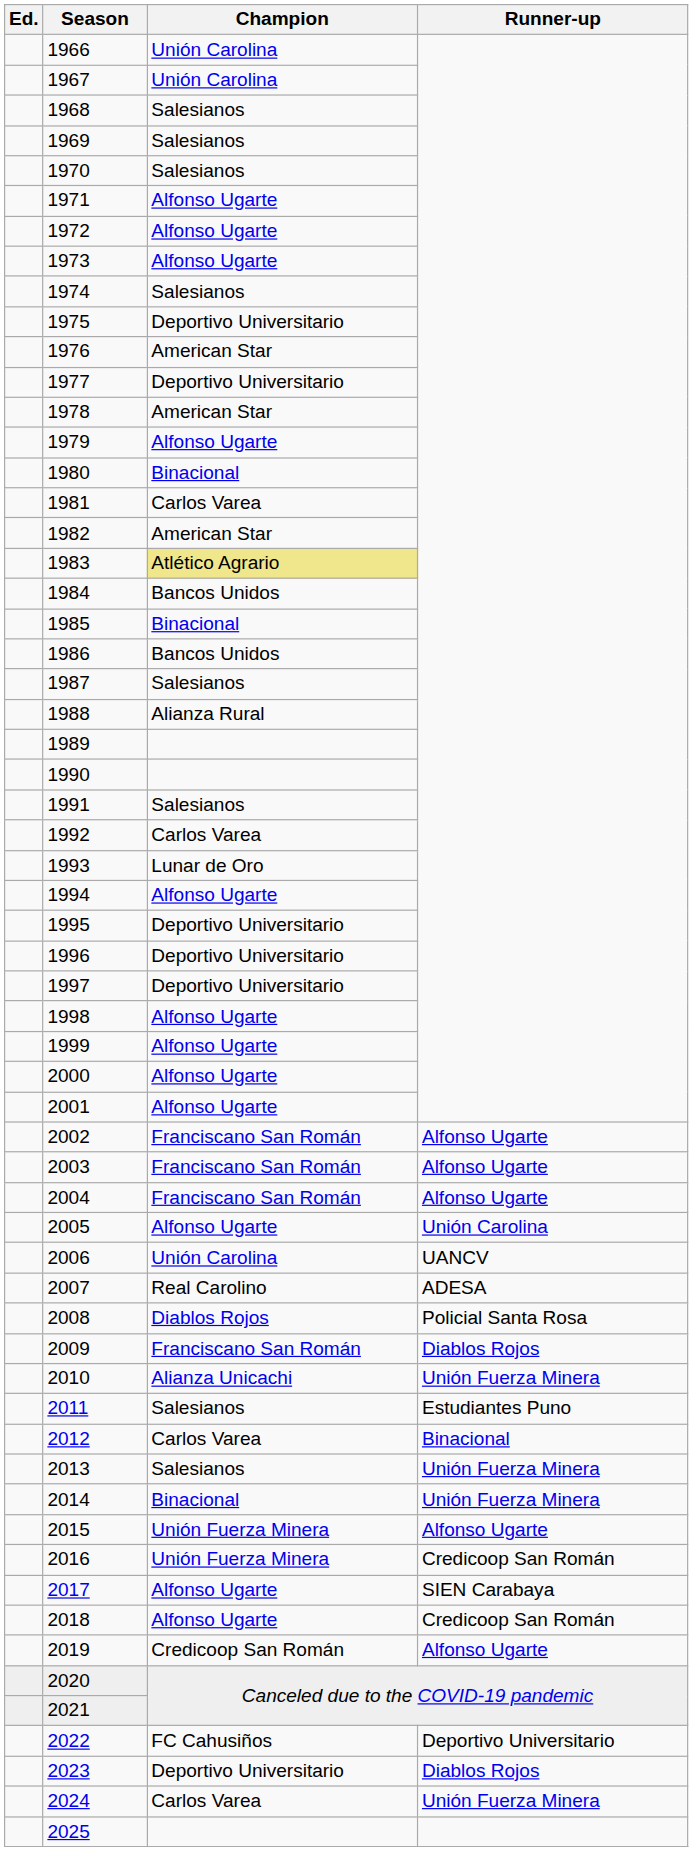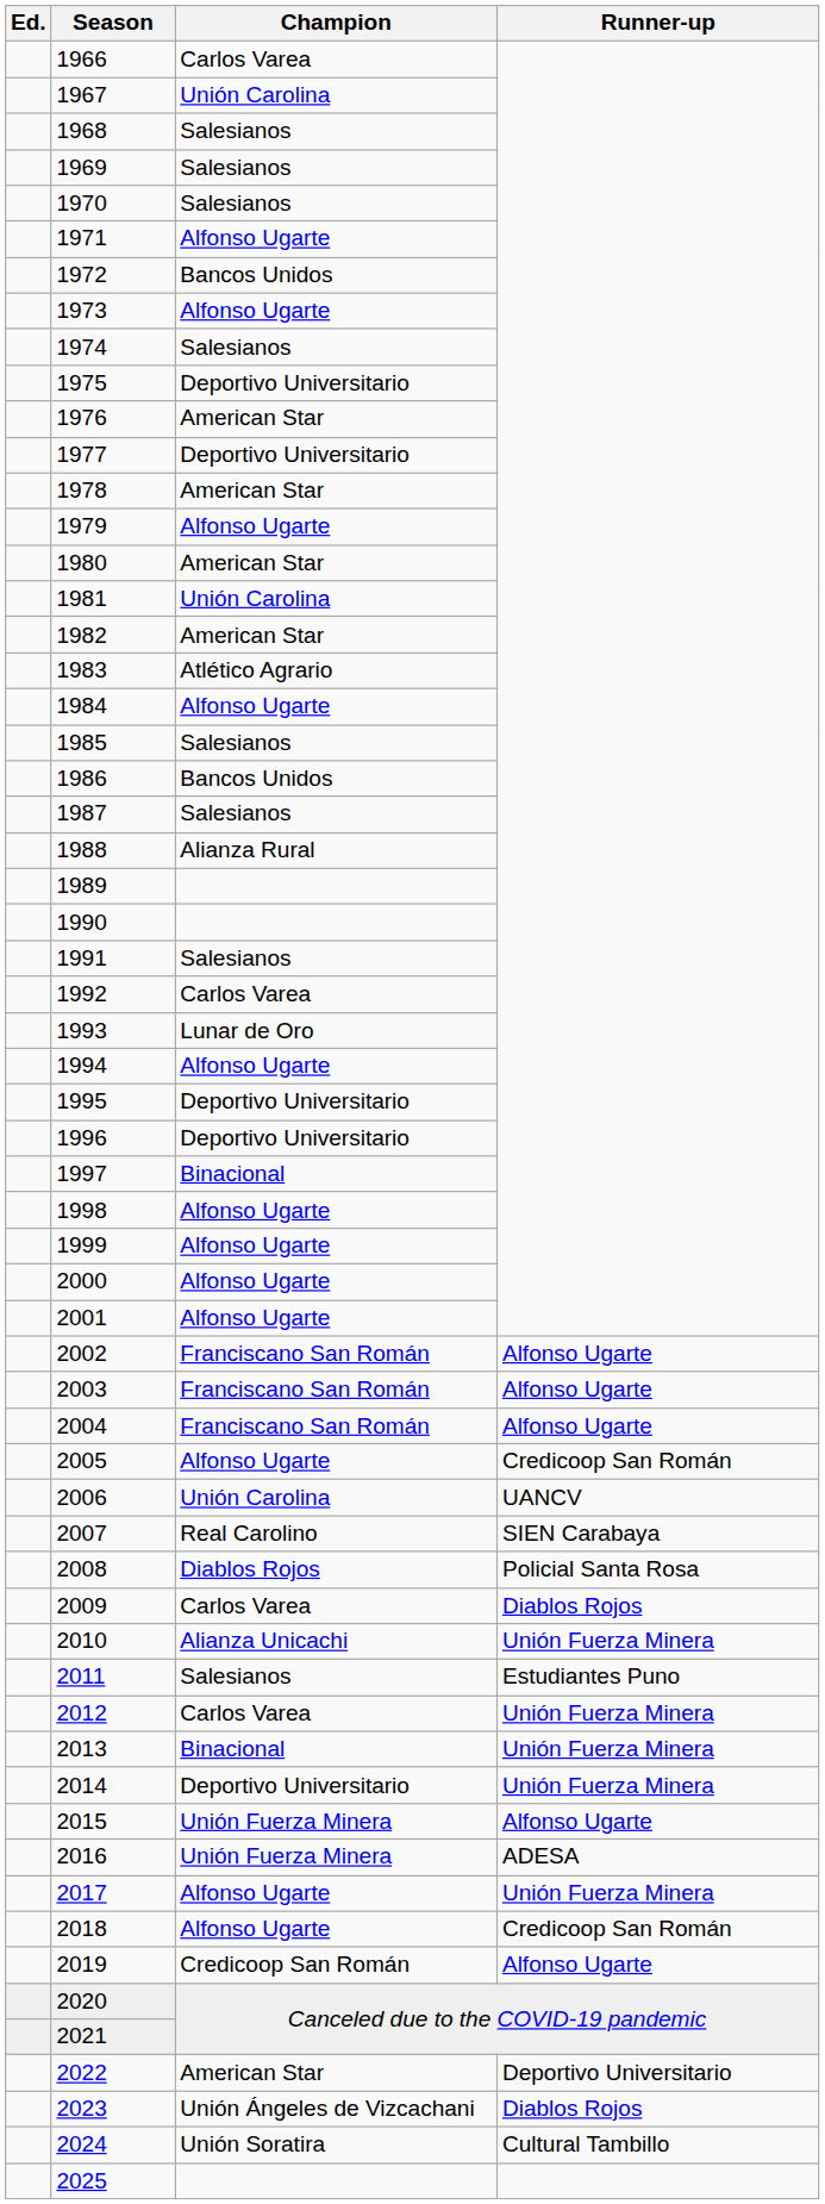 <table class="wikitable sortable">
 <tr>
 <th width=px>Ed.</th>
 <th width=80px>Season</th>
 <th width=220px>Champion</th>
 <th width=220px>Runner-up</th>
 </tr>
 <tr>
 <td></td>
 <td>1966</td>
-<td><a href='#'>Unión Carolina</a></td>
+<td>Carlos Varea</td>
 </tr>
 <tr>
 <td></td>
 <td>1967</td>
 <td><a href='#'>Unión Carolina</a></td>
 </tr>
 <tr>
 <td></td>
 <td>1968</td>
 <td>Salesianos</td>
 </tr>
 <tr>
 <td></td>
 <td>1969</td>
 <td>Salesianos</td>
 </tr>
 <tr>
 <td></td>
 <td>1970</td>
 <td>Salesianos</td>
 </tr>
 <tr>
 <td></td>
 <td>1971</td>
 <td><a href='#'>Alfonso Ugarte</a></td>
 </tr>
 <tr>
 <td></td>
 <td>1972</td>
-<td><a href='#'>Alfonso Ugarte</a></td>
+<td>Bancos Unidos</td>
 </tr>
 <tr>
 <td></td>
 <td>1973</td>
 <td><a href='#'>Alfonso Ugarte</a></td>
 </tr>
 <tr>
 <td></td>
 <td>1974</td>
 <td>Salesianos</td>
 </tr>
 <tr>
 <td></td>
 <td>1975</td>
 <td>Deportivo Universitario</td>
 </tr>
 <tr>
 <td></td>
 <td>1976</td>
 <td>American Star</td>
 </tr>
 <tr>
 <td></td>
 <td>1977</td>
 <td>Deportivo Universitario</td>
 </tr>
 <tr>
 <td></td>
 <td>1978</td>
 <td>American Star</td>
 </tr>
 <tr>
 <td></td>
 <td>1979</td>
 <td><a href='#'>Alfonso Ugarte</a></td>
 </tr>
 <tr>
 <td></td>
 <td>1980</td>
-<td><a href='#'>Binacional</a></td>
+<td>American Star</td>
 </tr>
 <tr>
 <td></td>
 <td>1981</td>
-<td>Carlos Varea</td>
+<td><a href='#'>Unión Carolina</a></td>
 </tr>
 <tr>
 <td></td>
 <td>1982</td>
 <td>American Star</td>
 </tr>
 <tr>
 <td></td>
 <td>1983</td>
-<td style="background: khaki;">Atlético Agrario</td>
+<td>Atlético Agrario</td>
 </tr>
 <tr>
 <td></td>
 <td>1984</td>
-<td>Bancos Unidos</td>
+<td><a href='#'>Alfonso Ugarte</a></td>
 </tr>
 <tr>
 <td></td>
 <td>1985</td>
-<td><a href='#'>Binacional</a></td>
+<td>Salesianos</td>
 </tr>
 <tr>
 <td></td>
 <td>1986</td>
 <td>Bancos Unidos</td>
 </tr>
 <tr>
 <td></td>
 <td>1987</td>
 <td>Salesianos</td>
 </tr>
 <tr>
 <td></td>
 <td>1988</td>
 <td>Alianza Rural</td>
 </tr>
 <tr>
 <td></td>
 <td>1989</td>
 <td></td>
 </tr>
 <tr>
 <td></td>
 <td>1990</td>
 <td></td>
 </tr>
 <tr>
 <td></td>
 <td>1991</td>
 <td>Salesianos</td>
 </tr>
 <tr>
 <td></td>
 <td>1992</td>
 <td>Carlos Varea</td>
 </tr>
 <tr>
 <td></td>
 <td>1993</td>
 <td>Lunar de Oro</td>
 </tr>
 <tr>
 <td></td>
 <td>1994</td>
 <td><a href='#'>Alfonso Ugarte</a></td>
 </tr>
 <tr>
 <td></td>
 <td>1995</td>
 <td>Deportivo Universitario</td>
 </tr>
 <tr>
 <td></td>
 <td>1996</td>
 <td>Deportivo Universitario</td>
 </tr>
 <tr>
 <td></td>
 <td>1997</td>
-<td>Deportivo Universitario</td>
+<td><a href='#'>Binacional</a></td>
 </tr>
 <tr>
 <td></td>
 <td>1998</td>
 <td><a href='#'>Alfonso Ugarte</a></td>
 </tr>
 <tr>
 <td></td>
 <td>1999</td>
 <td><a href='#'>Alfonso Ugarte</a></td>
 </tr>
 <tr>
 <td></td>
 <td>2000</td>
 <td><a href='#'>Alfonso Ugarte</a></td>
 </tr>
 <tr>
 <td></td>
 <td>2001</td>
 <td><a href='#'>Alfonso Ugarte</a></td>
 </tr>
 <tr>
 <td></td>
 <td>2002</td>
 <td><a href='#'>Franciscano San Román</a></td>
 <td><a href='#'>Alfonso Ugarte</a></td>
 </tr>
 <tr>
 <td></td>
 <td>2003</td>
 <td><a href='#'>Franciscano San Román</a></td>
 <td><a href='#'>Alfonso Ugarte</a></td>
 </tr>
 <tr>
 <td></td>
 <td>2004</td>
 <td><a href='#'>Franciscano San Román</a></td>
 <td><a href='#'>Alfonso Ugarte</a></td>
 </tr>
 <tr>
 <td></td>
 <td>2005</td>
 <td><a href='#'>Alfonso Ugarte</a></td>
-<td><a href='#'>Unión Carolina</a></td>
+<td>Credicoop San Román</td>
 </tr>
 <tr>
 <td></td>
 <td>2006</td>
 <td><a href='#'>Unión Carolina</a></td>
 <td>UANCV</td>
 </tr>
 <tr>
 <td></td>
 <td>2007</td>
 <td>Real Carolino</td>
-<td>ADESA</td>
+<td>SIEN Carabaya</td>
 </tr>
 <tr>
 <td></td>
 <td>2008</td>
 <td><a href='#'>Diablos Rojos</a></td>
 <td>Policial Santa Rosa</td>
 </tr>
 <tr>
 <td></td>
 <td>2009</td>
-<td><a href='#'>Franciscano San Román</a></td>
+<td>Carlos Varea</td>
 <td><a href='#'>Diablos Rojos</a></td>
 </tr>
 <tr>
 <td></td>
 <td>2010</td>
 <td><a href='#'>Alianza Unicachi</a></td>
 <td><a href='#'>Unión Fuerza Minera</a></td>
 </tr>
 <tr>
 <td></td>
 <td><a href='#'>2011</a></td>
 <td>Salesianos</td>
 <td>Estudiantes Puno</td>
 </tr>
 <tr>
 <td></td>
 <td><a href='#'>2012</a></td>
 <td>Carlos Varea</td>
-<td><a href='#'>Binacional</a></td>
+<td><a href='#'>Unión Fuerza Minera</a></td>
 </tr>
 <tr>
 <td></td>
 <td>2013</td>
-<td>Salesianos</td>
+<td><a href='#'>Binacional</a></td>
 <td><a href='#'>Unión Fuerza Minera</a></td>
 </tr>
 <tr>
 <td></td>
 <td>2014</td>
-<td><a href='#'>Binacional</a></td>
+<td>Deportivo Universitario</td>
 <td><a href='#'>Unión Fuerza Minera</a></td>
 </tr>
 <tr>
 <td></td>
 <td>2015</td>
 <td><a href='#'>Unión Fuerza Minera</a></td>
 <td><a href='#'>Alfonso Ugarte</a></td>
 </tr>
 <tr>
 <td></td>
 <td>2016</td>
 <td><a href='#'>Unión Fuerza Minera</a></td>
-<td>Credicoop San Román</td>
+<td>ADESA</td>
 </tr>
 <tr>
 <td></td>
 <td><a href='#'>2017</a></td>
 <td><a href='#'>Alfonso Ugarte</a></td>
-<td>SIEN Carabaya</td>
+<td><a href='#'>Unión Fuerza Minera</a></td>
 </tr>
 <tr>
 <td></td>
 <td>2018</td>
 <td><a href='#'>Alfonso Ugarte</a></td>
 <td>Credicoop San Román</td>
 </tr>
 <tr>
 <td></td>
 <td>2019</td>
 <td>Credicoop San Román</td>
 <td><a href='#'>Alfonso Ugarte</a></td>
 </tr>
 <tr bgcolor=#efefef>
 <td></td>
 <td>2020</td>
 <td rowspan=2 colspan="2" align=center><em>Canceled due to the <a href='#'>COVID-19 pandemic</a></em></td>
 </tr>
 <tr bgcolor=#efefef>
 <td></td>
 <td>2021</td>
 </tr>
 <tr>
 <td></td>
 <td><a href='#'>2022</a></td>
-<td>FC Cahusiños</td>
+<td>American Star</td>
 <td>Deportivo Universitario</td>
 </tr>
 <tr>
 <td></td>
 <td><a href='#'>2023</a></td>
-<td>Deportivo Universitario</td>
+<td>Unión Ángeles de Vizcachani</td>
 <td><a href='#'>Diablos Rojos</a></td>
 </tr>
 <tr>
 <td></td>
 <td><a href='#'>2024</a></td>
-<td>Carlos Varea</td>
-<td><a href='#'>Unión Fuerza Minera</a></td>
+<td>Unión Soratira</td>
+<td>Cultural Tambillo</td>
 </tr>
 <tr>
 <td></td>
 <td><a href='#'>2025</a></td>
 <td></td>
 <td></td>
 </tr>
 <tr>
 </tr>
 </table>
